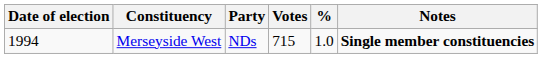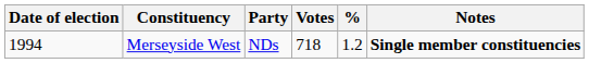 <table class="wikitable">
 <tr>
 <th>Date of election</th>
 <th>Constituency</th>
 <th>Party</th>
 <th>Votes</th>
 <th>%</th>
 <th>Notes</th>
 </tr>
 <tr>
 <td>1994</td>
 <td><a href='#'>Merseyside West</a></td>
 <td><a href='#'>NDs</a></td>
-<td>715</td>
-<td>1.0</td>
+<td>718</td>
+<td>1.2</td>
 <td><strong>Single member constituencies</strong></td>
 </tr>
 </table>
